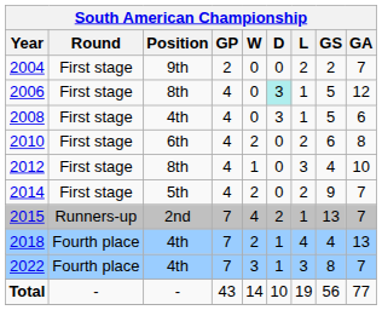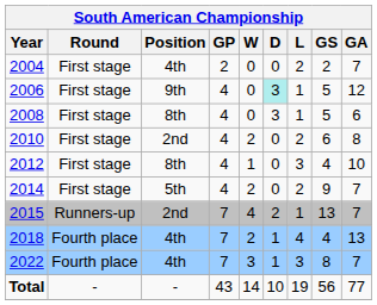 <table class="wikitable" style="text-align: center;">
 <tr>
 <th colspan=9><a href='#'>South American Championship</a></th>
 </tr>
 <tr>
 <th>Year</th>
 <th>Round</th>
 <th>Position</th>
 <th>GP</th>
 <th>W</th>
 <th>D</th>
 <th>L</th>
 <th>GS</th>
 <th>GA</th>
 </tr>
 <tr>
 <td> <a href='#'>2004</a></td>
 <td>First stage</td>
-<td>9th</td>
+<td>4th</td>
 <td>2</td>
 <td>0</td>
 <td>0</td>
 <td>2</td>
 <td>2</td>
 <td>7</td>
 </tr>
 <tr>
 <td> <a href='#'>2006</a></td>
 <td>First stage</td>
-<td>8th</td>
+<td>9th</td>
 <td>4</td>
 <td>0</td>
 <td style="background: paleturquoise;">3</td>
 <td>1</td>
 <td>5</td>
 <td>12</td>
 </tr>
 <tr>
 <td> <a href='#'>2008</a></td>
 <td>First stage</td>
-<td>4th</td>
+<td>8th</td>
 <td>4</td>
 <td>0</td>
 <td>3</td>
 <td>1</td>
 <td>5</td>
 <td>6</td>
 </tr>
 <tr>
 <td> <a href='#'>2010</a></td>
 <td>First stage</td>
-<td>6th</td>
+<td>2nd</td>
 <td>4</td>
 <td>2</td>
 <td>0</td>
 <td>2</td>
 <td>6</td>
 <td>8</td>
 </tr>
 <tr>
 <td> <a href='#'>2012</a></td>
 <td>First stage</td>
 <td>8th</td>
 <td>4</td>
 <td>1</td>
 <td>0</td>
 <td>3</td>
 <td>4</td>
 <td>10</td>
 </tr>
 <tr>
 <td> <a href='#'>2014</a></td>
 <td>First stage</td>
 <td>5th</td>
 <td>4</td>
 <td>2</td>
 <td>0</td>
 <td>2</td>
 <td>9</td>
 <td>7</td>
 </tr>
 <tr bgcolor=silver>
 <td> <a href='#'>2015</a></td>
 <td>Runners-up</td>
 <td>2nd</td>
 <td>7</td>
 <td>4</td>
 <td>2</td>
 <td>1</td>
 <td>13</td>
 <td>7</td>
 </tr>
 <tr style="background:#9ACDFF">
 <td> <a href='#'>2018</a></td>
 <td>Fourth place</td>
 <td>4th</td>
 <td>7</td>
 <td>2</td>
 <td>1</td>
 <td>4</td>
 <td>4</td>
 <td>13</td>
 </tr>
 <tr style="background:#9ACDFF">
 <td> <a href='#'>2022</a></td>
 <td>Fourth place</td>
 <td>4th</td>
 <td>7</td>
 <td>3</td>
 <td>1</td>
 <td>3</td>
 <td>8</td>
 <td>7</td>
 </tr>
 <tr>
 <td><strong>Total</strong></td>
 <td>-</td>
 <td>-</td>
 <td>43</td>
 <td>14</td>
 <td>10</td>
 <td>19</td>
 <td>56</td>
 <td>77</td>
 </tr>
 <tr>
 </tr>
 </table>
